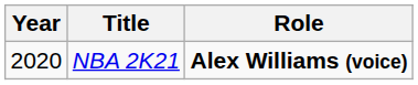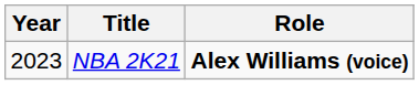 <table class="wikitable">
 <tr>
 <th>Year</th>
 <th>Title</th>
 <th>Role</th>
 </tr>
 <tr>
-<td>2020</td>
+<td>2023</td>
 <td><em><a href='#'>NBA 2K21</a></em></td>
 <td><strong>Alex Williams <small>(voice)</small></strong></td>
 </tr>
 </table>
